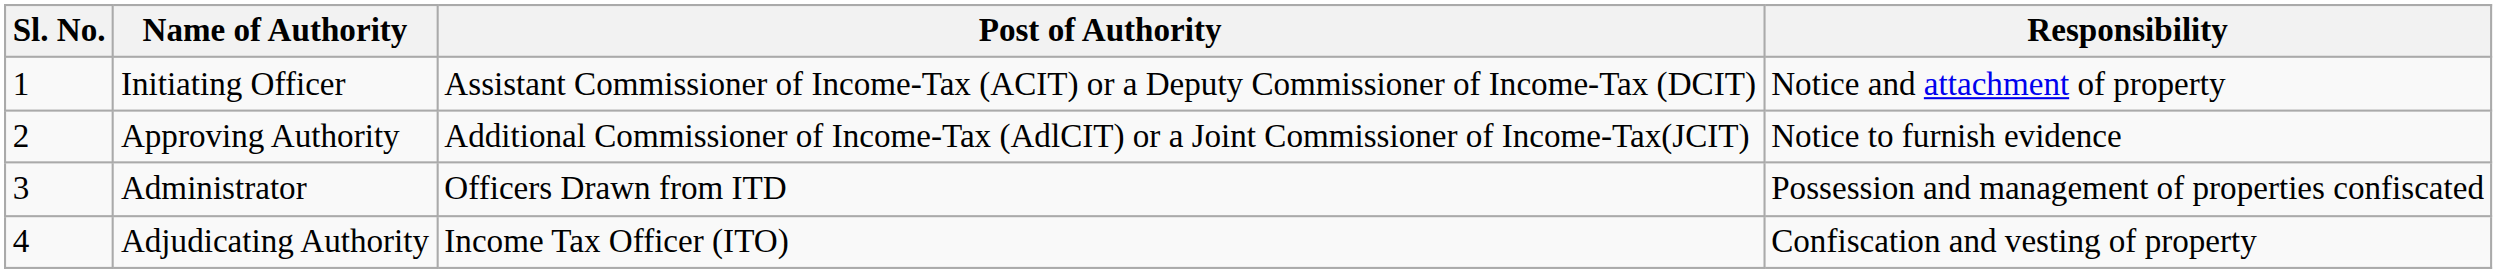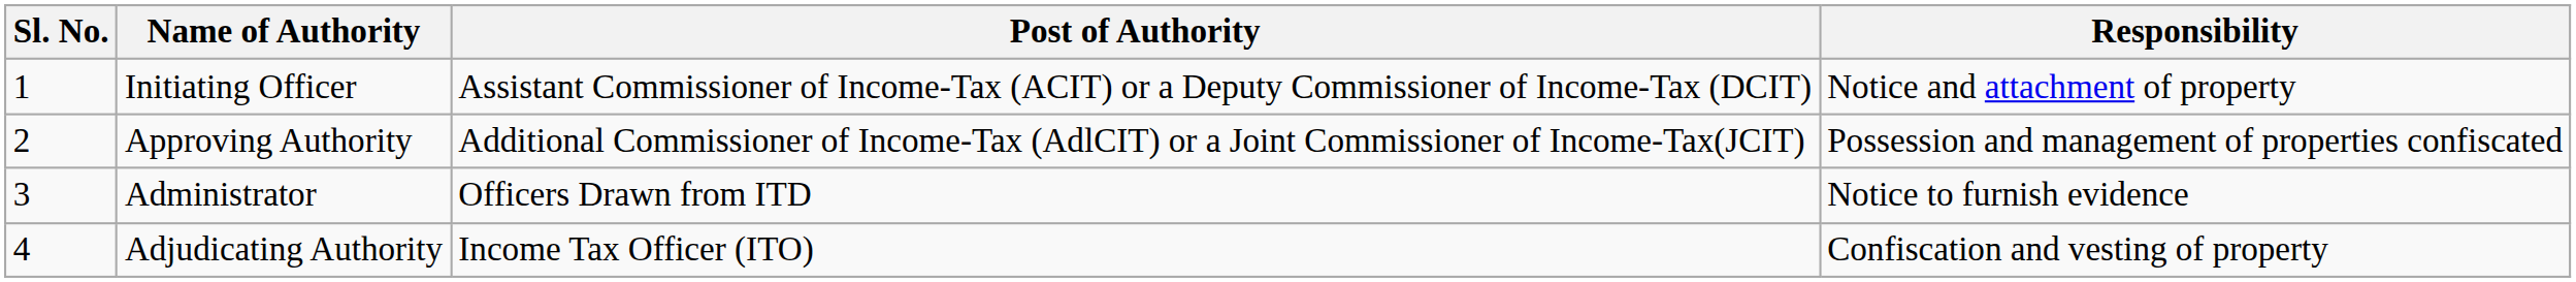 <table class="wikitable">
 <tr>
 <th>Sl. No.</th>
 <th>Name of Authority</th>
 <th>Post of Authority</th>
 <th>Responsibility</th>
 </tr>
 <tr>
 <td>1</td>
 <td>Initiating Officer</td>
 <td>Assistant Commissioner of Income-Tax (ACIT) or a Deputy Commissioner of Income-Tax (DCIT)</td>
 <td>Notice and <a href='#'>attachment</a> of property</td>
 </tr>
 <tr>
 <td>2</td>
 <td>Approving Authority</td>
 <td>Additional Commissioner of Income-Tax (AdlCIT) or a Joint Commissioner of Income-Tax(JCIT)</td>
-<td>Notice to furnish evidence</td>
+<td>Possession and management of properties confiscated</td>
 </tr>
 <tr>
 <td>3</td>
 <td>Administrator</td>
 <td>Officers Drawn from ITD</td>
-<td>Possession and management of properties confiscated</td>
+<td>Notice to furnish evidence</td>
 </tr>
 <tr>
 <td>4</td>
 <td>Adjudicating Authority</td>
 <td>Income Tax Officer (ITO)</td>
 <td>Confiscation and vesting of property</td>
 </tr>
 </table>
